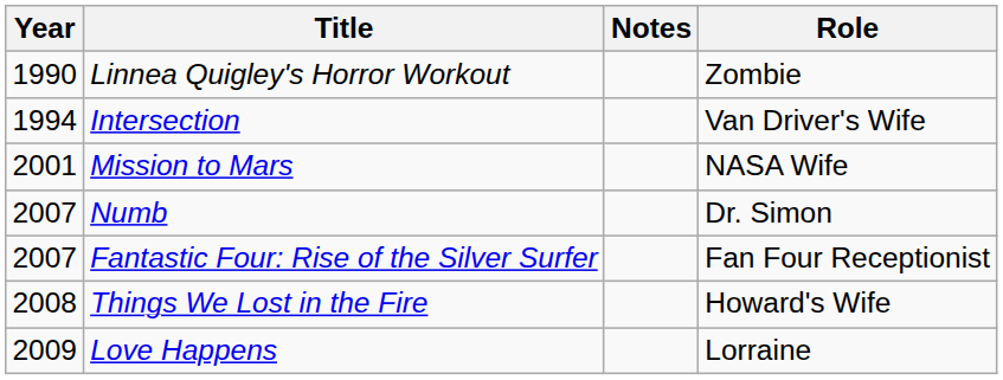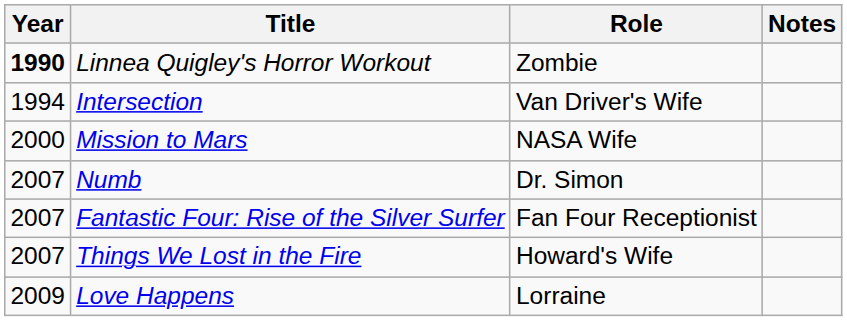 <table class="wikitable sortable">
 <tr>
 <th>Year</th>
 <th>Title</th>
+<th>Role</th>
 <th>Notes</th>
-<th>Role</th>
 </tr>
 <tr>
-<td>1990</td>
+<td><strong>1990</strong></td>
 <td><em>Linnea Quigley's Horror Workout</em></td>
+<td>Zombie</td>
 <td></td>
-<td>Zombie</td>
 </tr>
 <tr>
 <td>1994</td>
 <td><a href='#'><em>Intersection</em></a></td>
+<td>Van Driver's Wife</td>
 <td></td>
-<td>Van Driver's Wife</td>
 </tr>
 <tr>
-<td>2001</td>
+<td>2000</td>
 <td><em><a href='#'>Mission to Mars</a></em></td>
+<td>NASA Wife</td>
 <td></td>
-<td>NASA Wife</td>
 </tr>
 <tr>
 <td>2007</td>
 <td><a href='#'><em>Numb</em></a></td>
+<td>Dr. Simon</td>
 <td></td>
-<td>Dr. Simon</td>
 </tr>
 <tr>
 <td>2007</td>
 <td><em><a href='#'>Fantastic Four: Rise of the Silver Surfer</a></em></td>
+<td>Fan Four Receptionist</td>
 <td></td>
-<td>Fan Four Receptionist</td>
 </tr>
 <tr>
-<td>2008</td>
+<td>2007</td>
 <td><a href='#'><em>Things We Lost in the Fire</em></a></td>
+<td>Howard's Wife</td>
 <td></td>
-<td>Howard's Wife</td>
 </tr>
 <tr>
 <td>2009</td>
 <td><a href='#'><em>Love Happens</em></a></td>
+<td>Lorraine</td>
 <td></td>
-<td>Lorraine</td>
 </tr>
 </table>
